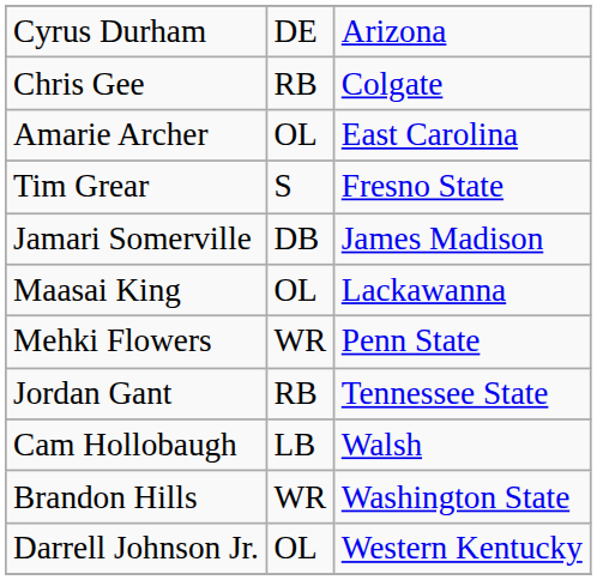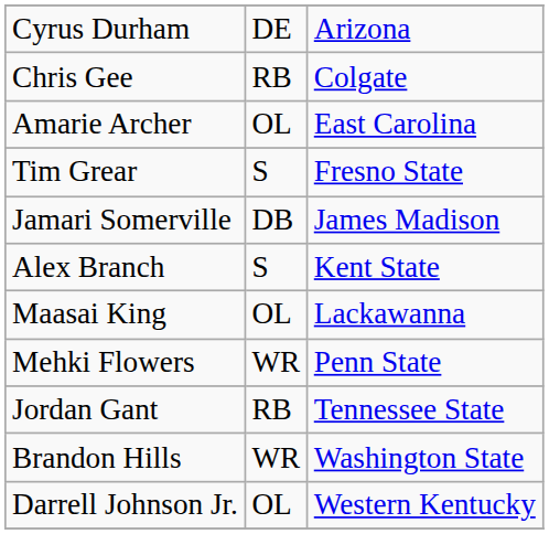 <table class="wikitable sortable">
 <tr>
 </tr>
 <tr>
 <td>Cyrus Durham</td>
 <td>DE</td>
 <td><a href='#'>Arizona</a></td>
 </tr>
 <tr>
 <td>Chris Gee</td>
 <td>RB</td>
 <td><a href='#'>Colgate</a></td>
 </tr>
 <tr>
 <td>Amarie Archer</td>
 <td>OL</td>
 <td><a href='#'>East Carolina</a></td>
 </tr>
 <tr>
 <td>Tim Grear</td>
 <td>S</td>
 <td><a href='#'>Fresno State</a></td>
 </tr>
 <tr>
 <td>Jamari Somerville</td>
 <td>DB</td>
 <td><a href='#'>James Madison</a></td>
 </tr>
 <tr>
+<td>Alex Branch</td>
+<td>S</td>
+<td><a href='#'>Kent State</a></td>
+</tr>
+<tr>
 <td>Maasai King</td>
 <td>OL</td>
 <td><a href='#'>Lackawanna</a></td>
 </tr>
 <tr>
 <td>Mehki Flowers</td>
 <td>WR</td>
 <td><a href='#'>Penn State</a></td>
 </tr>
 <tr>
 <td>Jordan Gant</td>
 <td>RB</td>
 <td><a href='#'>Tennessee State</a></td>
 </tr>
 <tr>
-<td>Cam Hollobaugh</td>
-<td>LB</td>
-<td><a href='#'>Walsh</a></td>
-</tr>
-<tr>
 <td>Brandon Hills</td>
 <td>WR</td>
 <td><a href='#'>Washington State</a></td>
 </tr>
 <tr>
 <td>Darrell Johnson Jr.</td>
 <td>OL</td>
 <td><a href='#'>Western Kentucky</a></td>
 </tr>
 <tr>
 </tr>
 </table>
